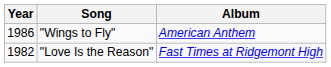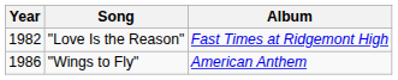 <table class="wikitable">
 <tr>
 <th>Year</th>
 <th>Song</th>
 <th>Album</th>
 </tr>
 <tr>
+<td>1982</td>
+<td>"Love Is the Reason"</td>
+<td><em><a href='#'>Fast Times at Ridgemont High</a></em></td>
+</tr>
+<tr>
 <td>1986</td>
 <td>"Wings to Fly"</td>
 <td><em><a href='#'>American Anthem</a></em></td>
 </tr>
-<tr>
-<td>1982</td>
-<td>"Love Is the Reason"</td>
-<td><em><a href='#'>Fast Times at Ridgemont High</a></em></td>
-</tr>
 </table>
